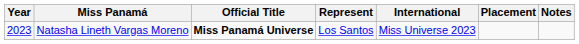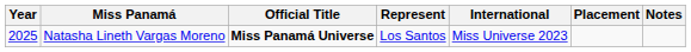 <table class="sortable wikitable">
 <tr>
 <th>Year</th>
 <th>Miss Panamá</th>
 <th>Official Title</th>
 <th>Represent</th>
 <th>International</th>
 <th>Placement</th>
 <th>Notes</th>
 </tr>
 <tr>
-<td rowspan=1><a href='#'>2023</a></td>
+<td rowspan=1><a href='#'>2025</a></td>
 <td><a href='#'>Natasha Lineth Vargas Moreno</a></td>
 <td><strong>Miss Panamá Universe</strong></td>
 <td><a href='#'>Los Santos</a></td>
 <td><a href='#'>Miss Universe 2023</a></td>
 <td></td>
 <td></td>
 </tr>
 </table>
